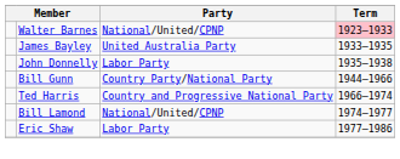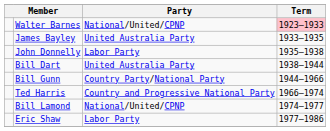 <table class="wikitable">
 <tr>
 </tr>
 <tr>
 <th colspan="2">Member</th>
 <th>Party</th>
 <th>Term</th>
 </tr>
 <tr>
 <td> </td>
 <td><a href='#'>Walter Barnes</a></td>
 <td><a href='#'>National</a>/United/<a href='#'>CPNP</a></td>
 <td style="background: pink;">1923–1933</td>
 </tr>
 <tr>
 <td> </td>
 <td><a href='#'>James Bayley</a></td>
 <td><a href='#'>United Australia Party</a></td>
 <td>1933–1935</td>
 </tr>
 <tr>
 <td> </td>
 <td><a href='#'>John Donnelly</a></td>
 <td><a href='#'>Labor Party</a></td>
 <td>1935–1938</td>
 </tr>
 <tr>
 <td> </td>
+<td><a href='#'>Bill Dart</a></td>
+<td><a href='#'>United Australia Party</a></td>
+<td>1938–1944</td>
+</tr>
+<tr>
+<td> </td>
 <td><a href='#'>Bill Gunn</a></td>
 <td><a href='#'>Country Party</a>/<a href='#'>National Party</a></td>
 <td>1944–1966</td>
 </tr>
 <tr>
 <td> </td>
 <td><a href='#'>Ted Harris</a></td>
 <td><a href='#'>Country and Progressive National Party</a></td>
 <td>1966–1974</td>
 </tr>
 <tr>
 <td> </td>
 <td><a href='#'>Bill Lamond</a></td>
 <td><a href='#'>National</a>/United/<a href='#'>CPNP</a></td>
 <td>1974–1977</td>
 </tr>
 <tr>
 <td> </td>
 <td><a href='#'>Eric Shaw</a></td>
 <td><a href='#'>Labor Party</a></td>
 <td>1977–1986</td>
 </tr>
 <tr>
 </tr>
 </table>
